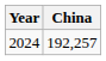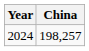 <table class="wikitable">
 <tr>
 <th>Year</th>
 <th>China</th>
 </tr>
 <tr>
 <td>2024</td>
-<td>192,257</td>
+<td>198,257</td>
 </tr>
 </table>
